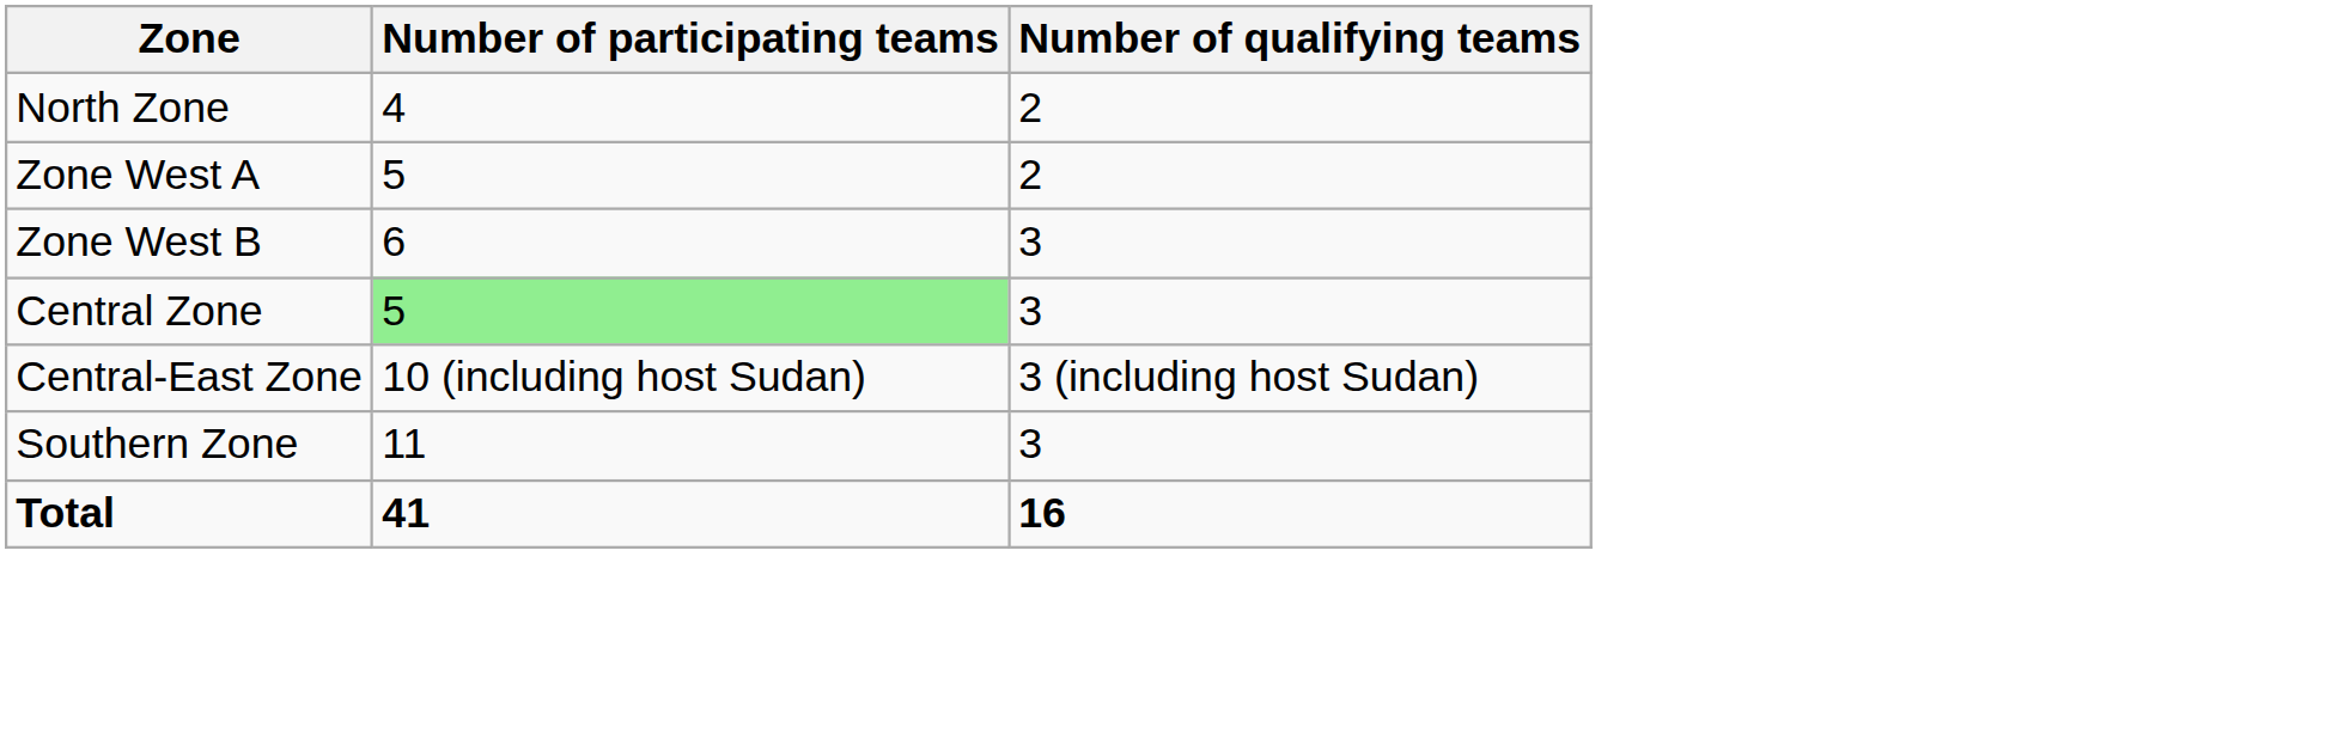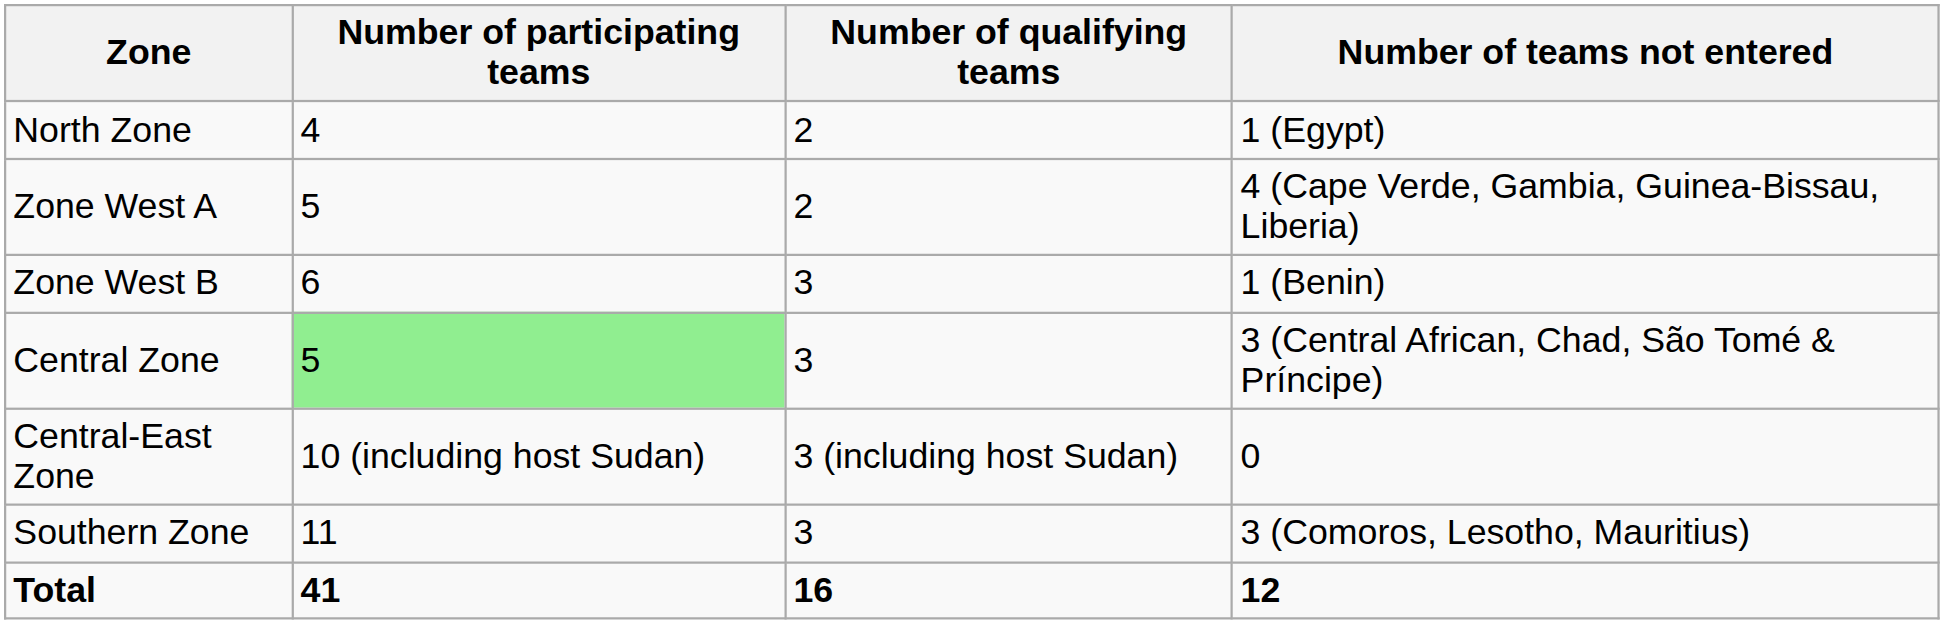 <table class="wikitable">
 <tr>
 <th>Zone</th>
 <th>Number of participating teams</th>
 <th>Number of qualifying teams</th>
+<th>Number of teams not entered</th>
 </tr>
 <tr>
 <td>North Zone</td>
 <td>4</td>
 <td>2</td>
+<td>1 (Egypt)</td>
 </tr>
 <tr>
 <td>Zone West A</td>
 <td>5</td>
 <td>2</td>
+<td>4 (Cape Verde, Gambia, Guinea-Bissau, Liberia)</td>
 </tr>
 <tr>
 <td>Zone West B</td>
 <td>6</td>
 <td>3</td>
+<td>1 (Benin)</td>
 </tr>
 <tr>
 <td>Central Zone</td>
 <td style="background: lightgreen;">5</td>
 <td>3</td>
+<td>3 (Central African, Chad, São Tomé & Príncipe)</td>
 </tr>
 <tr>
 <td>Central-East Zone</td>
 <td>10 (including host Sudan)</td>
 <td>3 (including host Sudan)</td>
+<td>0</td>
 </tr>
 <tr>
 <td>Southern Zone</td>
 <td>11</td>
 <td>3</td>
+<td>3 (Comoros, Lesotho, Mauritius)</td>
 </tr>
 <tr>
 <td><strong>Total</strong></td>
 <td><strong>41</strong></td>
 <td><strong>16</strong></td>
+<td><strong>12</strong></td>
 </tr>
 </table>
